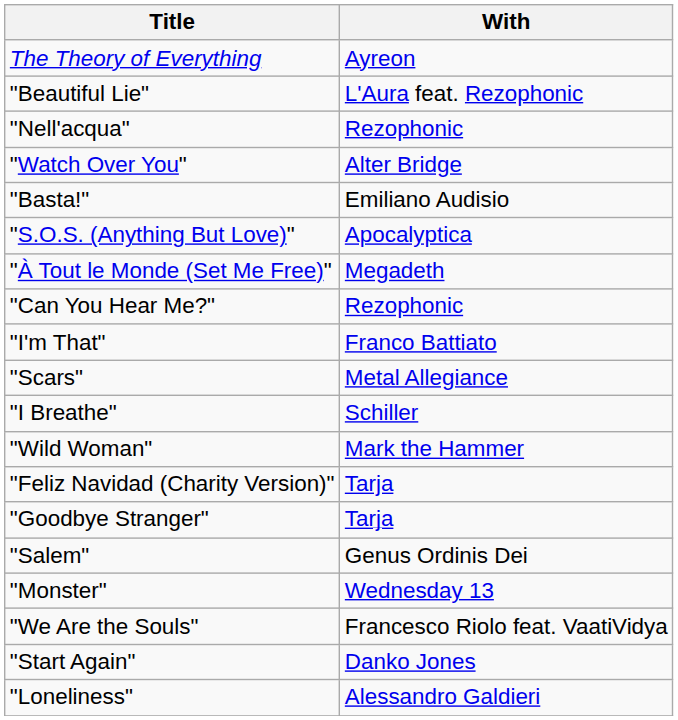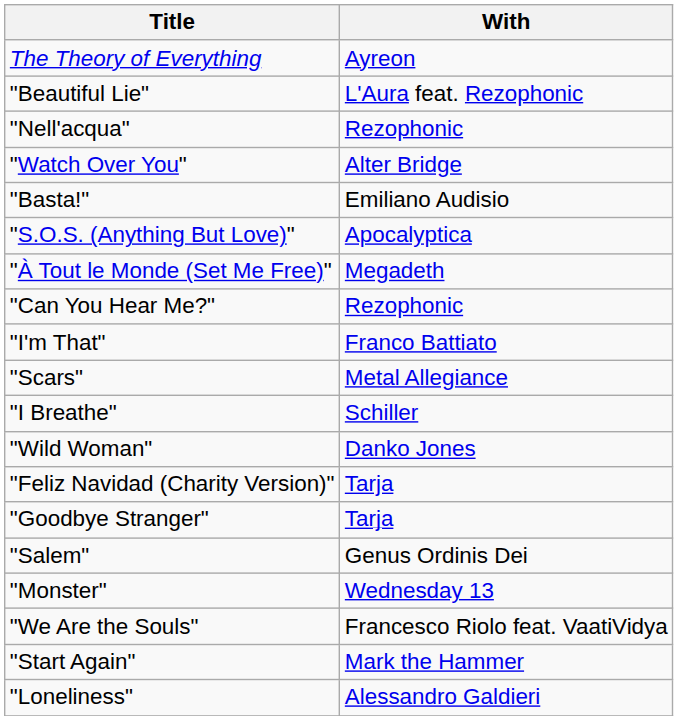 <table class="wikitable">
 <tr>
 <th>Title</th>
 <th>With</th>
 </tr>
 <tr>
 <td><em><a href='#'>The Theory of Everything</a></em></td>
 <td><a href='#'>Ayreon</a></td>
 </tr>
 <tr>
 <td>"Beautiful Lie"</td>
 <td><a href='#'>L'Aura</a> feat. <a href='#'>Rezophonic</a></td>
 </tr>
 <tr>
 <td>"Nell'acqua"</td>
 <td><a href='#'>Rezophonic</a></td>
 </tr>
 <tr>
 <td>"<a href='#'>Watch Over You</a>"</td>
 <td><a href='#'>Alter Bridge</a></td>
 </tr>
 <tr>
 <td>"Basta!"</td>
 <td>Emiliano Audisio</td>
 </tr>
 <tr>
 <td>"<a href='#'>S.O.S. (Anything But Love)</a>"</td>
 <td><a href='#'>Apocalyptica</a></td>
 </tr>
 <tr>
 <td>"<a href='#'>À Tout le Monde (Set Me Free)</a>"</td>
 <td><a href='#'>Megadeth</a></td>
 </tr>
 <tr>
 <td>"Can You Hear Me?"</td>
 <td><a href='#'>Rezophonic</a></td>
 </tr>
 <tr>
 <td>"I'm That"</td>
 <td><a href='#'>Franco Battiato</a></td>
 </tr>
 <tr>
 <td>"Scars"</td>
 <td><a href='#'>Metal Allegiance</a></td>
 </tr>
 <tr>
 <td>"I Breathe"</td>
 <td><a href='#'>Schiller</a></td>
 </tr>
 <tr>
 <td>"Wild Woman"</td>
-<td><a href='#'>Mark the Hammer</a></td>
+<td><a href='#'>Danko Jones</a></td>
 </tr>
 <tr>
 <td>"Feliz Navidad (Charity Version)"</td>
 <td><a href='#'>Tarja</a></td>
 </tr>
 <tr>
 <td>"Goodbye Stranger"</td>
 <td><a href='#'>Tarja</a></td>
 </tr>
 <tr>
 <td>"Salem"</td>
 <td>Genus Ordinis Dei</td>
 </tr>
 <tr>
 <td>"Monster"</td>
 <td><a href='#'>Wednesday 13</a></td>
 </tr>
 <tr>
 <td>"We Are the Souls"</td>
 <td>Francesco Riolo feat. VaatiVidya</td>
 </tr>
 <tr>
 <td>"Start Again"</td>
-<td><a href='#'>Danko Jones</a></td>
+<td><a href='#'>Mark the Hammer</a></td>
 </tr>
 <tr>
 <td>"Loneliness"</td>
 <td><a href='#'>Alessandro Galdieri</a></td>
 </tr>
 </table>
